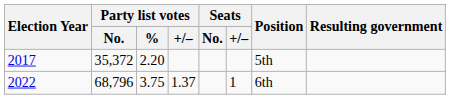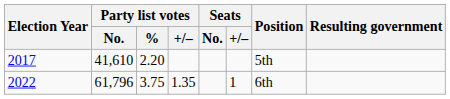 <table class="wikitable">
 <tr>
 <th rowspan="2">Election Year</th>
 <th colspan="3">Party list votes</th>
 <th colspan="2">Seats</th>
 <th rowspan="2">Position</th>
 <th rowspan="2">Resulting government</th>
 </tr>
 <tr>
 <th>No.</th>
 <th>%</th>
 <th>+/–</th>
 <th>No.</th>
 <th>+/–</th>
 </tr>
 <tr>
 <td><a href='#'>2017</a></td>
-<td>35,372</td>
+<td>41,610</td>
 <td>2.20</td>
 <td></td>
 <td></td>
 <td></td>
 <td>5th</td>
 <td></td>
 </tr>
 <tr>
 <td><a href='#'>2022</a></td>
-<td>68,796</td>
+<td>61,796</td>
 <td>3.75</td>
-<td> 1.37</td>
+<td> 1.35</td>
 <td></td>
 <td> 1</td>
 <td> 6th</td>
 <td></td>
 </tr>
 </table>
